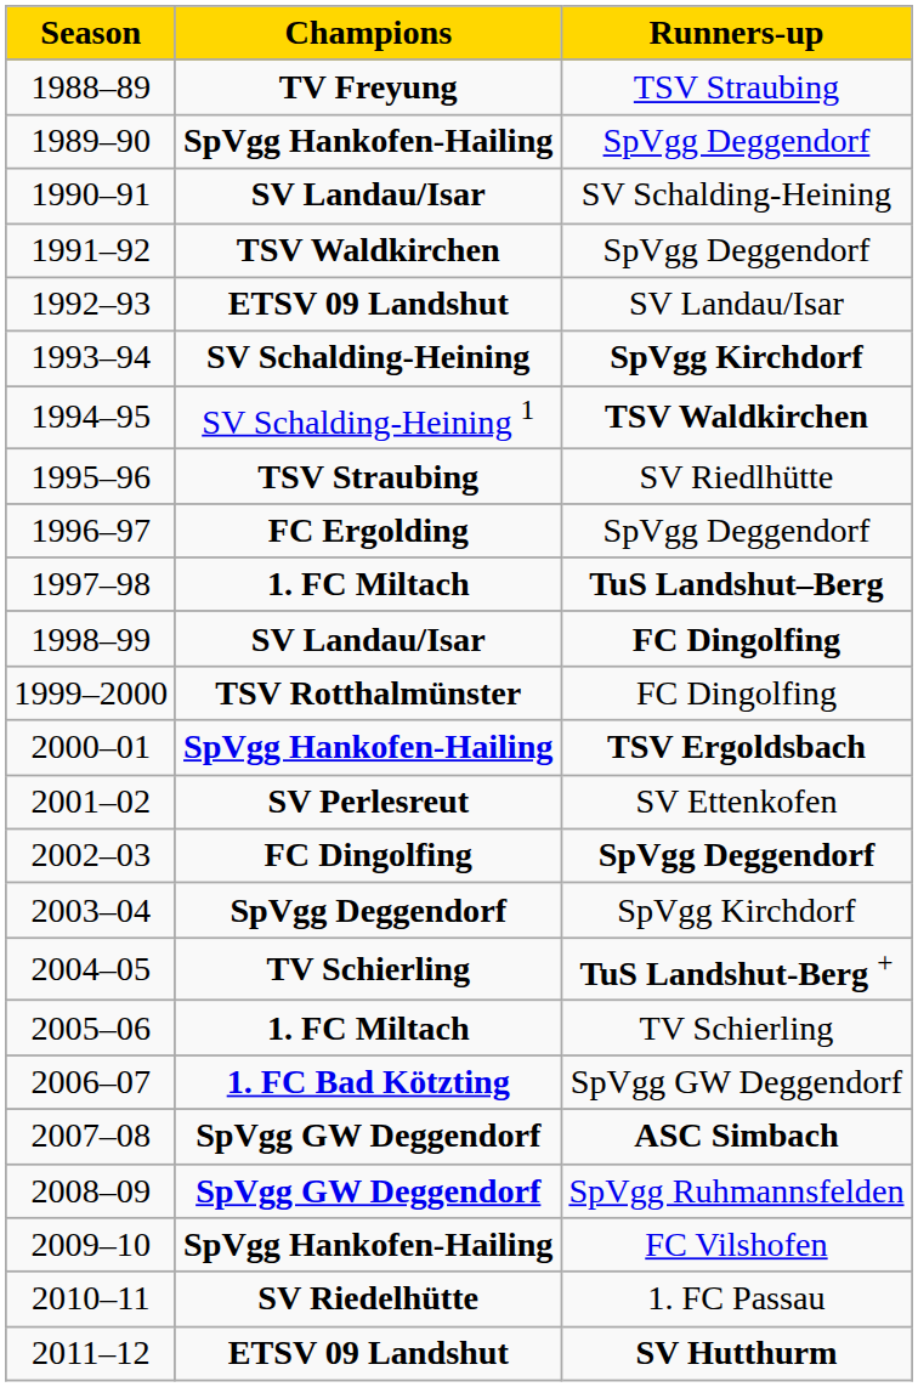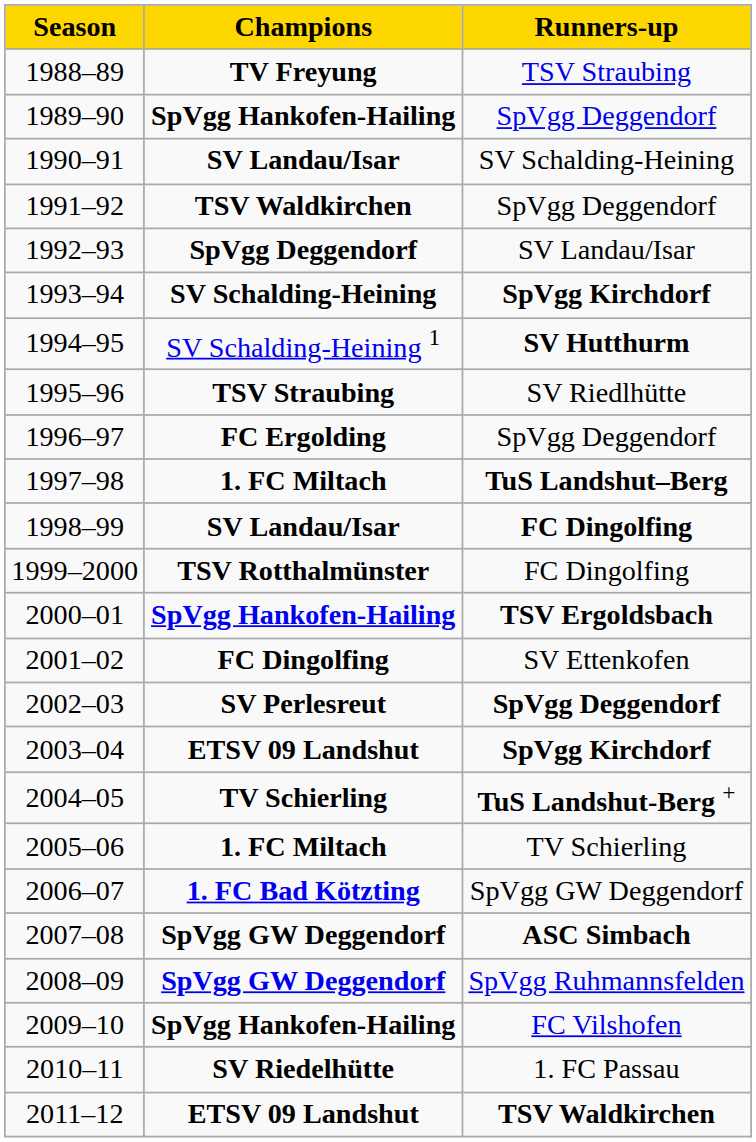 <table class="wikitable">
 <tr align="center" style="background:#FFD700">
 <td><strong>Season</strong></td>
 <td><strong>Champions</strong></td>
 <td><strong>Runners-up</strong></td>
 </tr>
 <tr align="center">
 <td>1988–89</td>
 <td><strong>TV Freyung</strong></td>
 <td><a href='#'>TSV Straubing</a></td>
 </tr>
 <tr align="center">
 <td>1989–90</td>
 <td><strong>SpVgg Hankofen-Hailing</strong></td>
 <td><a href='#'>SpVgg Deggendorf</a></td>
 </tr>
 <tr align="center">
 <td>1990–91</td>
 <td><strong>SV Landau/Isar</strong></td>
 <td>SV Schalding-Heining</td>
 </tr>
 <tr align="center">
 <td>1991–92</td>
 <td><strong>TSV Waldkirchen</strong></td>
 <td>SpVgg Deggendorf</td>
 </tr>
 <tr align="center">
 <td>1992–93</td>
-<td><strong>ETSV 09 Landshut</strong></td>
+<td><strong>SpVgg Deggendorf</strong></td>
 <td>SV Landau/Isar</td>
 </tr>
 <tr align="center">
 <td>1993–94</td>
 <td><strong>SV Schalding-Heining</strong></td>
 <td><strong>SpVgg Kirchdorf</strong></td>
 </tr>
 <tr align="center">
 <td>1994–95</td>
 <td><a href='#'>SV Schalding-Heining</a> <sup>1</sup></td>
-<td><strong>TSV Waldkirchen</strong></td>
+<td><strong>SV Hutthurm</strong></td>
 </tr>
 <tr align="center">
 <td>1995–96</td>
 <td><strong>TSV Straubing</strong></td>
 <td>SV Riedlhütte</td>
 </tr>
 <tr align="center">
 <td>1996–97</td>
 <td><strong>FC Ergolding</strong></td>
 <td>SpVgg Deggendorf</td>
 </tr>
 <tr align="center">
 <td>1997–98</td>
 <td><strong>1. FC Miltach</strong></td>
 <td><strong>TuS Landshut–Berg</strong></td>
 </tr>
 <tr align="center">
 <td>1998–99</td>
 <td><strong>SV Landau/Isar</strong></td>
 <td><strong>FC Dingolfing</strong></td>
 </tr>
 <tr align="center">
 <td>1999–2000</td>
 <td><strong>TSV Rotthalmünster</strong></td>
 <td>FC Dingolfing</td>
 </tr>
 <tr align="center">
 <td>2000–01</td>
 <td><strong><a href='#'>SpVgg Hankofen-Hailing</a></strong></td>
 <td><strong>TSV Ergoldsbach</strong></td>
 </tr>
 <tr align="center">
 <td>2001–02</td>
-<td><strong>SV Perlesreut</strong></td>
+<td><strong>FC Dingolfing</strong></td>
 <td>SV Ettenkofen</td>
 </tr>
 <tr align="center">
 <td>2002–03</td>
-<td><strong>FC Dingolfing</strong></td>
+<td><strong>SV Perlesreut</strong></td>
 <td><strong>SpVgg Deggendorf</strong></td>
 </tr>
 <tr align="center">
 <td>2003–04</td>
-<td><strong>SpVgg Deggendorf</strong></td>
-<td>SpVgg Kirchdorf</td>
+<td><strong>ETSV 09 Landshut</strong></td>
+<td><strong>SpVgg Kirchdorf</strong></td>
 </tr>
 <tr align="center">
 <td>2004–05</td>
 <td><strong>TV Schierling</strong></td>
 <td><strong>TuS Landshut-Berg</strong> <sup>+</sup></td>
 </tr>
 <tr align="center">
 <td>2005–06</td>
 <td><strong>1. FC Miltach</strong></td>
 <td>TV Schierling</td>
 </tr>
 <tr align="center">
 <td>2006–07</td>
 <td><strong><a href='#'>1. FC Bad Kötzting</a></strong></td>
 <td>SpVgg GW Deggendorf</td>
 </tr>
 <tr align="center">
 <td>2007–08</td>
 <td><strong>SpVgg GW Deggendorf</strong></td>
 <td><strong>ASC Simbach</strong></td>
 </tr>
 <tr align="center">
 <td>2008–09</td>
 <td><strong><a href='#'>SpVgg GW Deggendorf</a></strong></td>
 <td><a href='#'>SpVgg Ruhmannsfelden</a></td>
 </tr>
 <tr align="center">
 <td>2009–10</td>
 <td><strong>SpVgg Hankofen-Hailing</strong></td>
 <td><a href='#'>FC Vilshofen</a></td>
 </tr>
 <tr align="center">
 <td>2010–11</td>
 <td><strong>SV Riedelhütte</strong></td>
 <td>1. FC Passau</td>
 </tr>
 <tr align="center">
 <td>2011–12</td>
 <td><strong>ETSV 09 Landshut</strong></td>
-<td><strong>SV Hutthurm</strong></td>
+<td><strong>TSV Waldkirchen</strong></td>
 </tr>
 </table>
